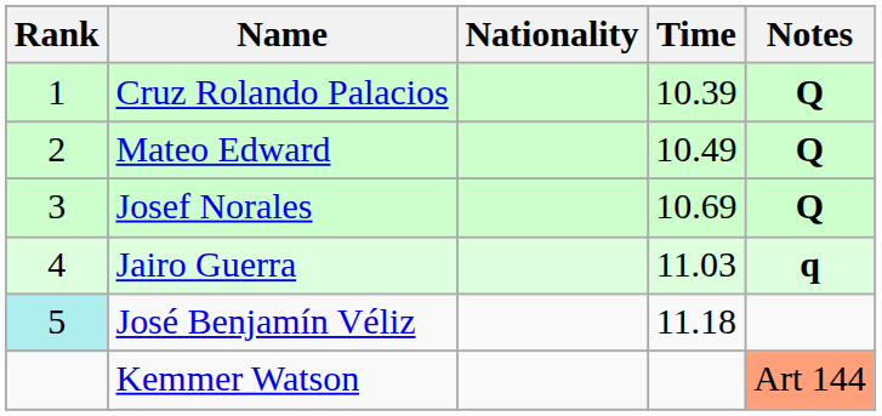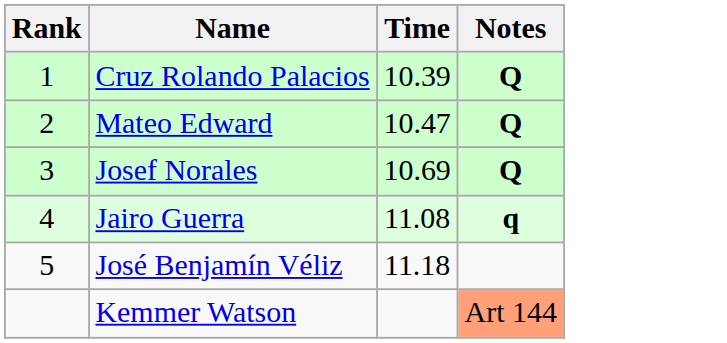 <table class="wikitable sortable" style="text-align:center">
 <tr>
 <th>Rank</th>
 <th>Name</th>
-<th>Nationality</th>
 <th>Time</th>
 <th>Notes</th>
 </tr>
 <tr bgcolor=ccffcc>
 <td>1</td>
 <td align=left><a href='#'>Cruz Rolando Palacios</a></td>
-<td align=left></td>
 <td>10.39</td>
 <td><strong>Q</strong></td>
 </tr>
 <tr bgcolor=ccffcc>
 <td>2</td>
 <td align=left><a href='#'>Mateo Edward</a></td>
-<td align=left></td>
-<td>10.49</td>
+<td>10.47</td>
 <td><strong>Q</strong></td>
 </tr>
 <tr bgcolor=ccffcc>
 <td>3</td>
 <td align=left><a href='#'>Josef Norales</a></td>
-<td align=left></td>
 <td>10.69</td>
 <td><strong>Q</strong></td>
 </tr>
 <tr bgcolor=ddffdd>
 <td>4</td>
 <td align=left><a href='#'>Jairo Guerra</a></td>
-<td align=left></td>
-<td>11.03</td>
+<td>11.08</td>
 <td><strong>q</strong></td>
 </tr>
 <tr>
-<td style="background: paleturquoise;">5</td>
+<td>5</td>
 <td align=left><a href='#'>José Benjamín Véliz</a></td>
-<td align=left></td>
 <td>11.18</td>
 <td></td>
 </tr>
 <tr>
 <td></td>
 <td align=left><a href='#'>Kemmer Watson</a></td>
-<td align=left></td>
 <td></td>
 <td style="background: lightsalmon;">Art 144</td>
 </tr>
 </table>
